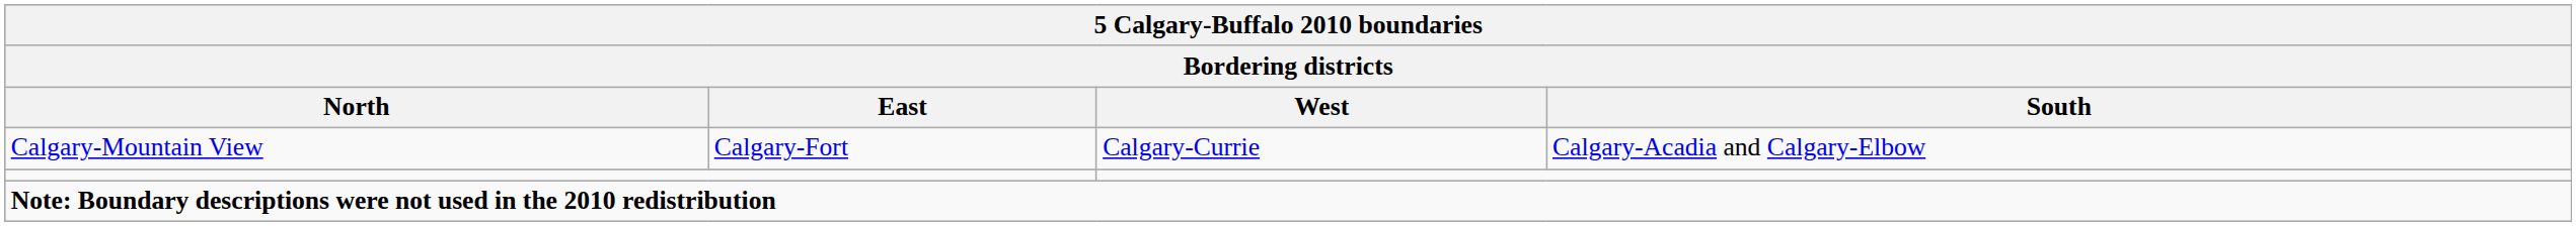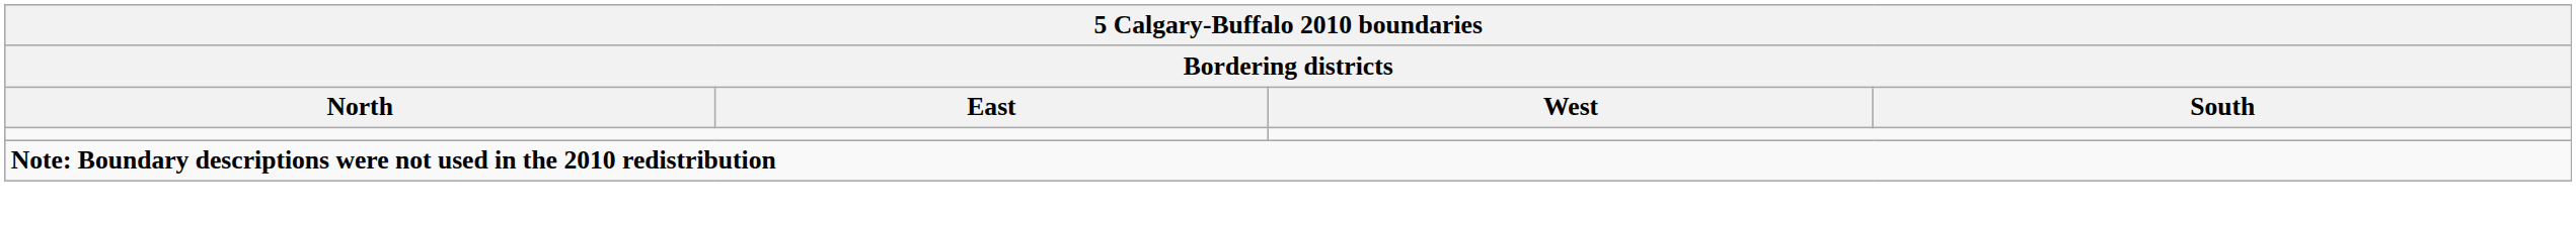 <table class="wikitable collapsible collapsed" style="width:100%;">
 <tr>
 <th colspan=4>5 Calgary-Buffalo 2010 boundaries</th>
 </tr>
 <tr>
 <th colspan=4>Bordering districts</th>
 </tr>
 <tr>
 <th>North</th>
 <th>East</th>
 <th>West</th>
 <th>South</th>
 </tr>
 <tr>
-<td><a href='#'>Calgary-Mountain View</a></td>
-<td><a href='#'>Calgary-Fort</a></td>
-<td><a href='#'>Calgary-Currie</a></td>
-<td><a href='#'>Calgary-Acadia</a> and <a href='#'>Calgary-Elbow</a></td>
-</tr>
-<tr>
 <td colspan=2 align=center></td>
 <td colspan=2 align=center></td>
 </tr>
 <tr>
 <td colspan=4><strong>Note: Boundary descriptions were not used in the 2010 redistribution</strong></td>
 </tr>
 </table>
